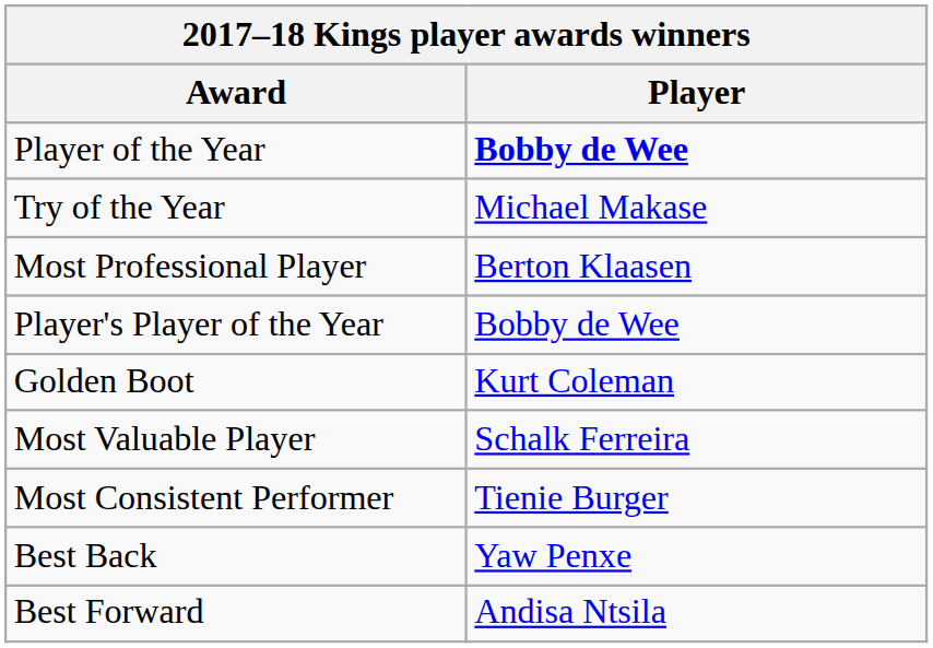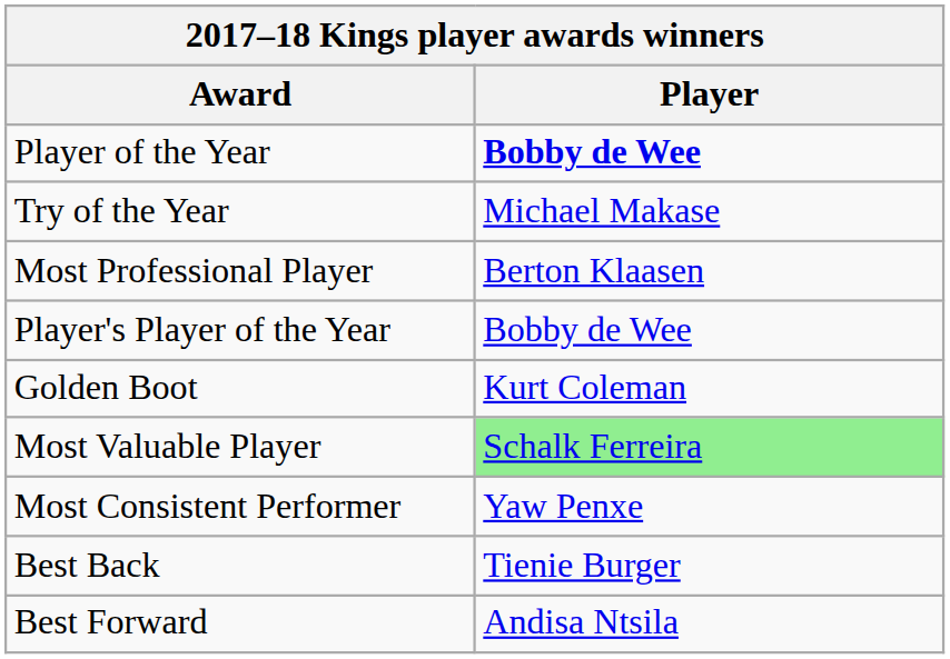 <table class="wikitable sortable" style="text-align:left; font-size:90%; width:30%">
 <tr>
 <th colspan=100%>2017–18 Kings player awards winners</th>
 </tr>
 <tr>
 <th style="width:50%;">Award</th>
 <th style="width:50%;">Player</th>
 </tr>
 <tr>
 <td>Player of the Year</td>
 <td><strong><a href='#'>Bobby de Wee</a></strong></td>
 </tr>
 <tr>
 <td>Try of the Year</td>
 <td><a href='#'>Michael Makase</a></td>
 </tr>
 <tr>
 <td>Most Professional Player</td>
 <td><a href='#'>Berton Klaasen</a></td>
 </tr>
 <tr>
 <td>Player's Player of the Year</td>
 <td><a href='#'>Bobby de Wee</a></td>
 </tr>
 <tr>
 <td>Golden Boot</td>
 <td><a href='#'>Kurt Coleman</a></td>
 </tr>
 <tr>
 <td>Most Valuable Player</td>
-<td><a href='#'>Schalk Ferreira</a></td>
+<td style="background: lightgreen;"><a href='#'>Schalk Ferreira</a></td>
 </tr>
 <tr>
 <td>Most Consistent Performer</td>
-<td><a href='#'>Tienie Burger</a></td>
+<td><a href='#'>Yaw Penxe</a></td>
 </tr>
 <tr>
 <td>Best Back</td>
-<td><a href='#'>Yaw Penxe</a></td>
+<td><a href='#'>Tienie Burger</a></td>
 </tr>
 <tr>
 <td>Best Forward</td>
 <td><a href='#'>Andisa Ntsila</a></td>
 </tr>
 </table>
